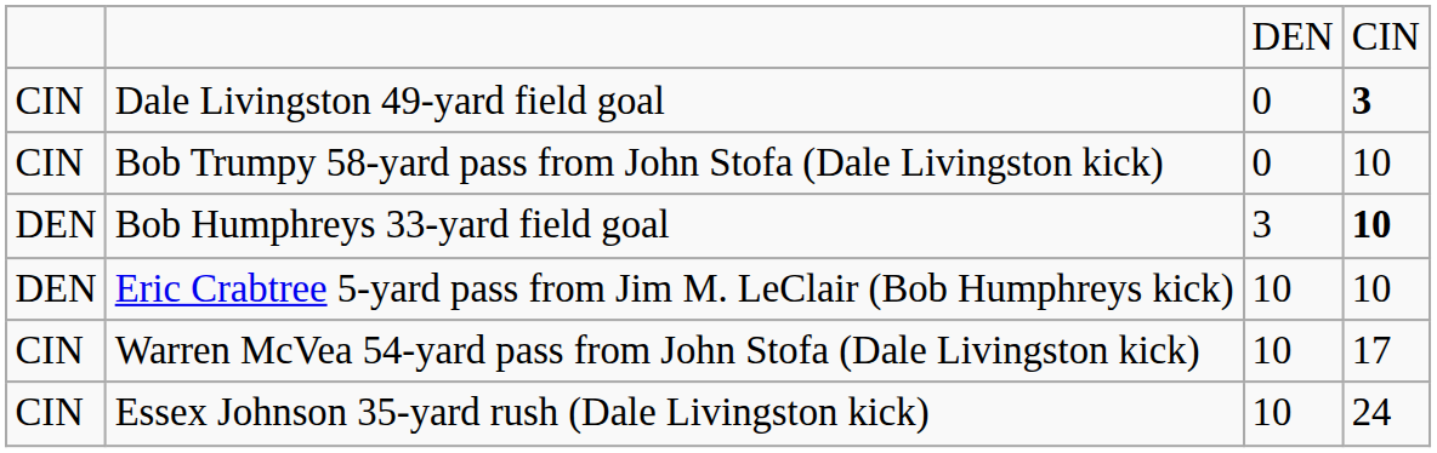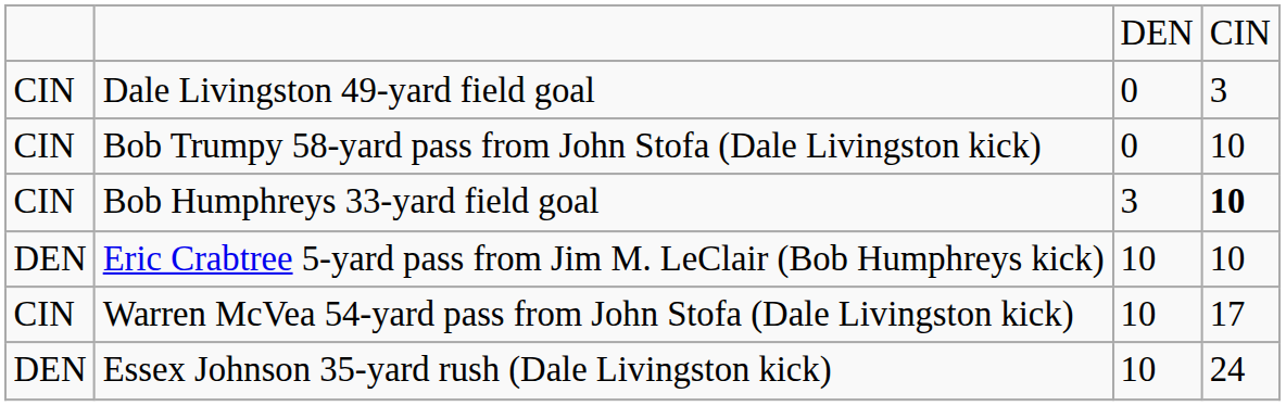 <table class="wikitable">
 <tr>
 <td></td>
 <td></td>
 <td>DEN</td>
 <td>CIN</td>
 </tr>
 <tr>
 <td>CIN</td>
 <td>Dale Livingston 49-yard field goal</td>
 <td>0</td>
-<td><strong>3</strong></td>
+<td>3</td>
 </tr>
 <tr>
 <td>CIN</td>
 <td>Bob Trumpy 58-yard pass from John Stofa (Dale Livingston kick)</td>
 <td>0</td>
 <td>10</td>
 </tr>
 <tr>
-<td>DEN</td>
+<td>CIN</td>
 <td>Bob Humphreys 33-yard field goal</td>
 <td>3</td>
 <td><strong>10</strong></td>
 </tr>
 <tr>
 <td>DEN</td>
 <td><a href='#'>Eric Crabtree</a> 5-yard pass from Jim M. LeClair (Bob Humphreys kick)</td>
 <td>10</td>
 <td>10</td>
 </tr>
 <tr>
 <td>CIN</td>
 <td>Warren McVea 54-yard pass from John Stofa (Dale Livingston kick)</td>
 <td>10</td>
 <td>17</td>
 </tr>
 <tr>
-<td>CIN</td>
+<td>DEN</td>
 <td>Essex Johnson 35-yard rush (Dale Livingston kick)</td>
 <td>10</td>
 <td>24</td>
 </tr>
 </table>
